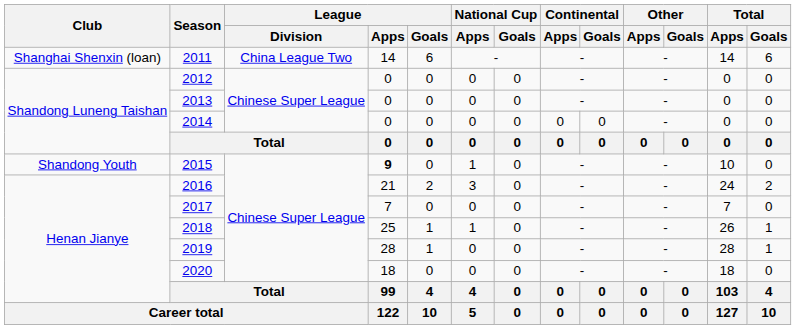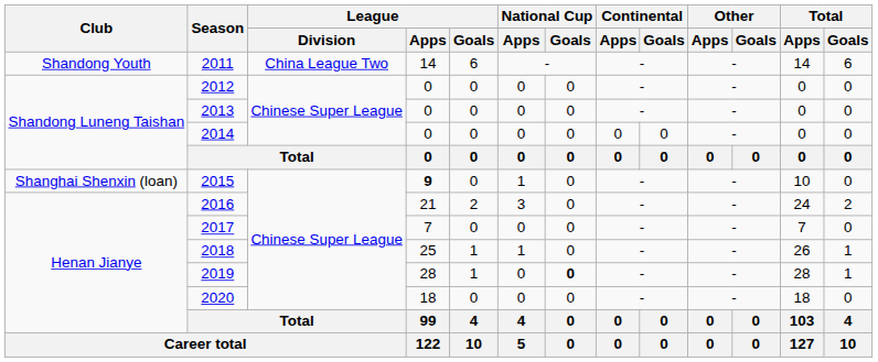 <table class="wikitable" style="text-align: center">
 <tr>
 <th rowspan="2">Club</th>
 <th rowspan="2">Season</th>
 <th colspan="3">League</th>
 <th colspan="2">National Cup</th>
 <th colspan="2">Continental</th>
 <th colspan="2">Other</th>
 <th colspan="2">Total</th>
 </tr>
 <tr>
 <th>Division</th>
 <th>Apps</th>
 <th>Goals</th>
 <th>Apps</th>
 <th>Goals</th>
 <th>Apps</th>
 <th>Goals</th>
 <th>Apps</th>
 <th>Goals</th>
 <th>Apps</th>
 <th>Goals</th>
 </tr>
 <tr>
-<td><a href='#'>Shanghai Shenxin</a> (loan)</td>
+<td><a href='#'>Shandong Youth</a></td>
 <td><a href='#'>2011</a></td>
 <td><a href='#'>China League Two</a></td>
 <td>14</td>
 <td>6</td>
 <td colspan="2">-</td>
 <td colspan="2">-</td>
 <td colspan="2">-</td>
 <td>14</td>
 <td>6</td>
 </tr>
 <tr>
 <td rowspan="4"><a href='#'>Shandong Luneng Taishan</a></td>
 <td><a href='#'>2012</a></td>
 <td rowspan="3"><a href='#'>Chinese Super League</a></td>
 <td>0</td>
 <td>0</td>
 <td>0</td>
 <td>0</td>
 <td colspan="2">-</td>
 <td colspan="2">-</td>
 <td>0</td>
 <td>0</td>
 </tr>
 <tr>
 <td><a href='#'>2013</a></td>
 <td>0</td>
 <td>0</td>
 <td>0</td>
 <td>0</td>
 <td colspan="2">-</td>
 <td colspan="2">-</td>
 <td>0</td>
 <td>0</td>
 </tr>
 <tr>
 <td><a href='#'>2014</a></td>
 <td>0</td>
 <td>0</td>
 <td>0</td>
 <td>0</td>
 <td>0</td>
 <td>0</td>
 <td colspan="2">-</td>
 <td>0</td>
 <td>0</td>
 </tr>
 <tr>
 <th colspan="2"><strong>Total</strong></th>
 <th>0</th>
 <th>0</th>
 <th>0</th>
 <th>0</th>
 <th>0</th>
 <th>0</th>
 <th>0</th>
 <th>0</th>
 <th>0</th>
 <th>0</th>
 </tr>
 <tr>
-<td><a href='#'>Shandong Youth</a></td>
+<td><a href='#'>Shanghai Shenxin</a> (loan)</td>
 <td><a href='#'>2015</a></td>
 <td rowspan=6><a href='#'>Chinese Super League</a></td>
 <td><strong>9</strong></td>
 <td>0</td>
 <td>1</td>
 <td>0</td>
 <td colspan="2">-</td>
 <td colspan="2">-</td>
 <td>10</td>
 <td>0</td>
 </tr>
 <tr>
 <td rowspan=6><a href='#'>Henan Jianye</a></td>
 <td><a href='#'>2016</a></td>
 <td>21</td>
 <td>2</td>
 <td>3</td>
 <td>0</td>
 <td colspan="2">-</td>
 <td colspan="2">-</td>
 <td>24</td>
 <td>2</td>
 </tr>
 <tr>
 <td><a href='#'>2017</a></td>
 <td>7</td>
 <td>0</td>
 <td>0</td>
 <td>0</td>
 <td colspan="2">-</td>
 <td colspan="2">-</td>
 <td>7</td>
 <td>0</td>
 </tr>
 <tr>
 <td><a href='#'>2018</a></td>
 <td>25</td>
 <td>1</td>
 <td>1</td>
 <td>0</td>
 <td colspan="2">-</td>
 <td colspan="2">-</td>
 <td>26</td>
 <td>1</td>
 </tr>
 <tr>
 <td><a href='#'>2019</a></td>
 <td>28</td>
 <td>1</td>
 <td>0</td>
-<td>0</td>
+<td><strong>0</strong></td>
 <td colspan="2">-</td>
 <td colspan="2">-</td>
 <td>28</td>
 <td>1</td>
 </tr>
 <tr>
 <td><a href='#'>2020</a></td>
 <td>18</td>
 <td>0</td>
 <td>0</td>
 <td>0</td>
 <td colspan="2">-</td>
 <td colspan="2">-</td>
 <td>18</td>
 <td>0</td>
 </tr>
 <tr>
 <th colspan="2"><strong>Total</strong></th>
 <th>99</th>
 <th>4</th>
 <th>4</th>
 <th>0</th>
 <th>0</th>
 <th>0</th>
 <th>0</th>
 <th>0</th>
 <th>103</th>
 <th>4</th>
 </tr>
 <tr>
 <th colspan=3>Career total</th>
 <th>122</th>
 <th>10</th>
 <th>5</th>
 <th>0</th>
 <th>0</th>
 <th>0</th>
 <th>0</th>
 <th>0</th>
 <th>127</th>
 <th>10</th>
 </tr>
 </table>
